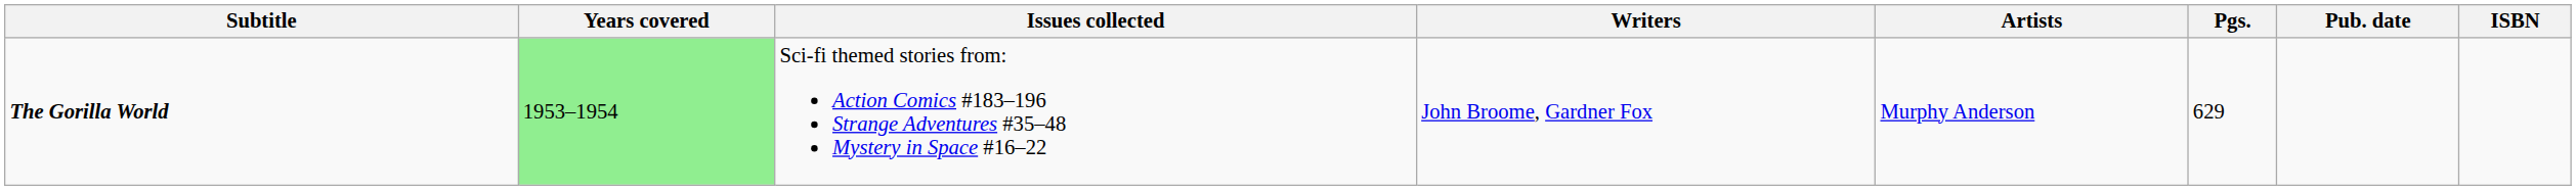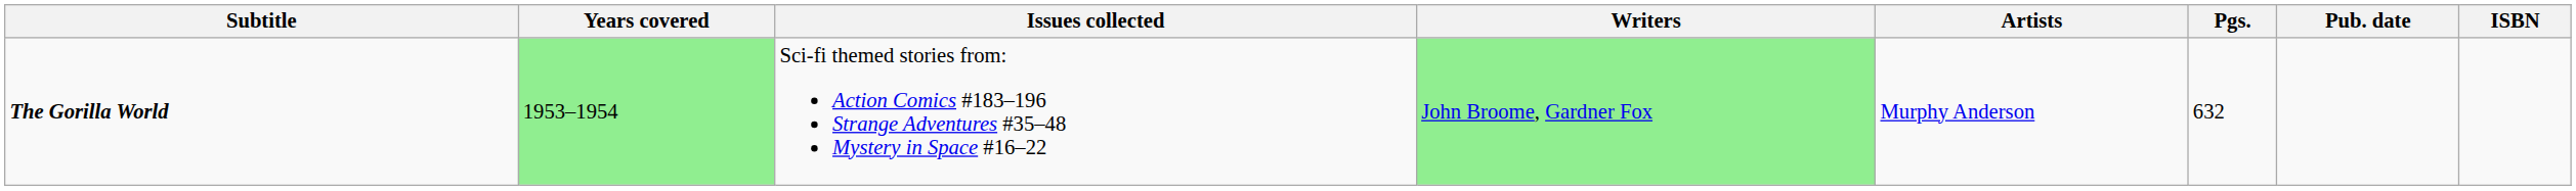 <table class="wikitable sortable" width=98%>
 <tr>
 <th class="unsortable" width="20%">Subtitle</th>
 <th width="10%">Years covered</th>
 <th width="25%">Issues collected</th>
 <th class="unsortable">Writers</th>
 <th class="unsortable">Artists</th>
 <th>Pgs.</th>
 <th>Pub. date</th>
 <th class="unsortable">ISBN</th>
 </tr>
 <tr>
 <td><strong><em>The Gorilla World</em></strong></td>
 <td style="background: lightgreen;">1953–1954</td>
 <td>Sci-fi themed stories from:<br><ul><li><em><a href='#'>Action Comics</a></em> #183–196</li><li><em><a href='#'>Strange Adventures</a></em> #35–48</li><li><em><a href='#'>Mystery in Space</a></em> #16–22</li></ul></td>
-<td><a href='#'>John Broome</a>, <a href='#'>Gardner Fox</a></td>
+<td style="background: lightgreen;"><a href='#'>John Broome</a>, <a href='#'>Gardner Fox</a></td>
 <td><a href='#'>Murphy Anderson</a></td>
-<td>629</td>
+<td>632</td>
 <td></td>
 <td></td>
 </tr>
 </table>
